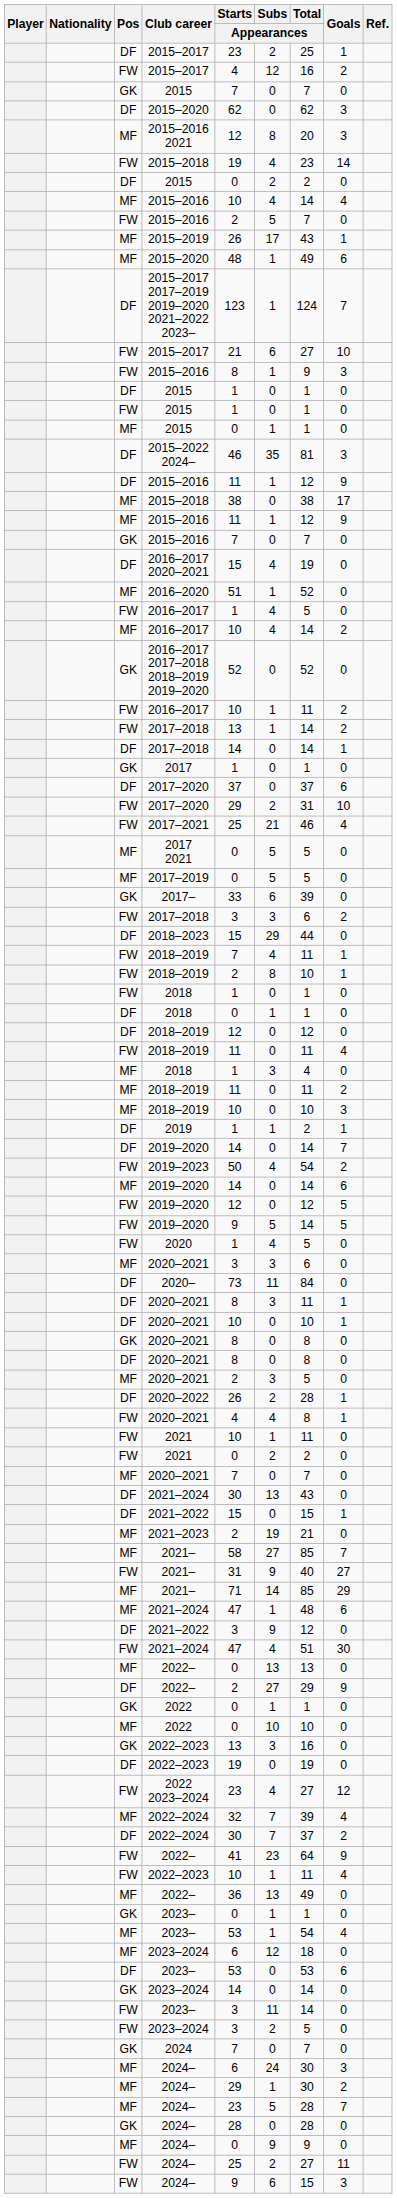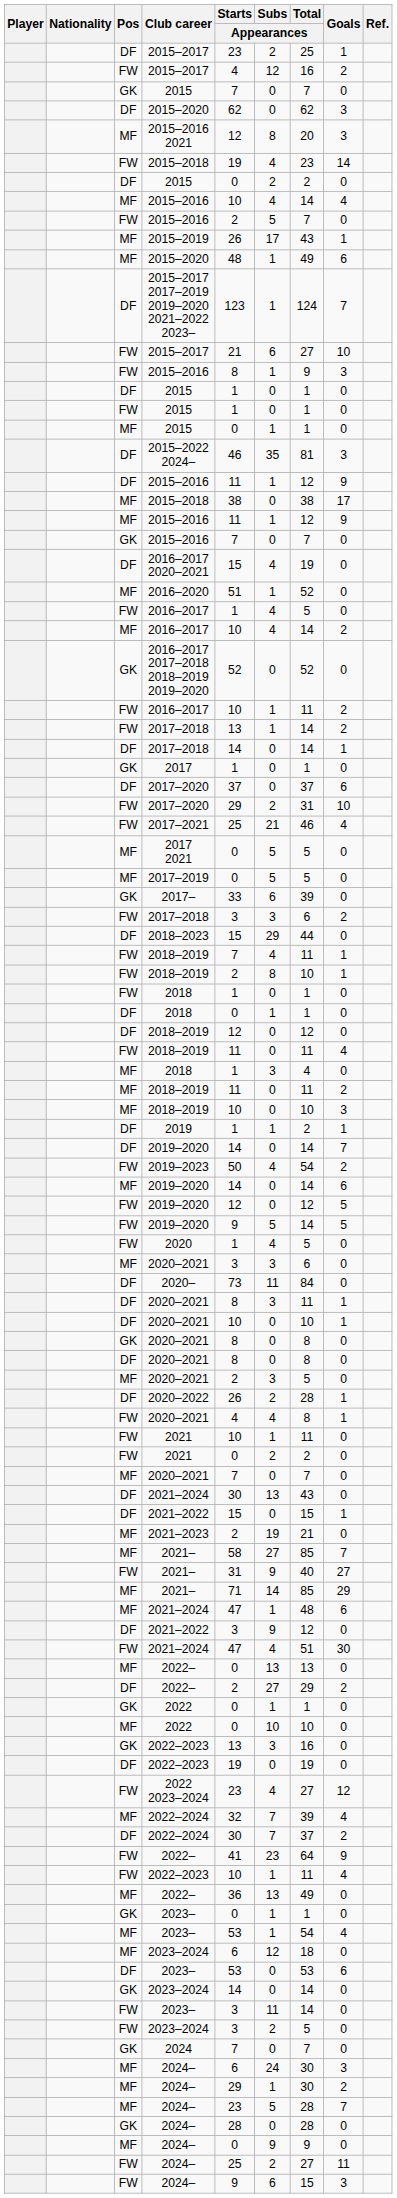 <table class="wikitable sortable plainrowheaders" style="text-align:center;">
 <tr>
 <th scope=col rowspan="2">Player</th>
 <th scope=col rowspan="2">Nationality</th>
 <th scope=col rowspan="2">Pos</th>
 <th scope=col rowspan="2">Club career</th>
 <th scope=col>Starts</th>
 <th scope=col>Subs</th>
 <th scope=col>Total</th>
 <th rowspan="2" scope=col>Goals</th>
 <th rowspan="2" scope=col class=unsortable>Ref.</th>
 </tr>
 <tr class=unsortable>
 <th scope=col colspan="3">Appearances</th>
 </tr>
 <tr>
 <th scope=row></th>
 <td align="left"></td>
 <td>DF</td>
 <td>2015–2017</td>
 <td>23</td>
 <td>2</td>
 <td>25</td>
 <td>1</td>
 <td></td>
 </tr>
 <tr>
 <th scope=row></th>
 <td align="left"></td>
 <td>FW</td>
 <td>2015–2017</td>
 <td>4</td>
 <td>12</td>
 <td>16</td>
 <td>2</td>
 <td></td>
 </tr>
 <tr>
 <th scope=row></th>
 <td align="left"></td>
 <td>GK</td>
 <td>2015</td>
 <td>7</td>
 <td>0</td>
 <td>7</td>
 <td>0</td>
 <td></td>
 </tr>
 <tr>
 <th scope=row></th>
 <td align="left"></td>
 <td>DF</td>
 <td>2015–2020</td>
 <td>62</td>
 <td>0</td>
 <td>62</td>
 <td>3</td>
 <td></td>
 </tr>
 <tr>
 <th scope=row></th>
 <td align="left"></td>
 <td>MF</td>
 <td>2015–2016<br>2021</td>
 <td>12</td>
 <td>8</td>
 <td>20</td>
 <td>3</td>
 <td></td>
 </tr>
 <tr>
 <th scope=row></th>
 <td align="left"></td>
 <td>FW</td>
 <td>2015–2018</td>
 <td>19</td>
 <td>4</td>
 <td>23</td>
 <td>14</td>
 <td></td>
 </tr>
 <tr>
 <th scope=row></th>
 <td align="left"></td>
 <td>DF</td>
 <td>2015</td>
 <td>0</td>
 <td>2</td>
 <td>2</td>
 <td>0</td>
 <td></td>
 </tr>
 <tr>
 <th scope=row></th>
 <td align="left"></td>
 <td>MF</td>
 <td>2015–2016</td>
 <td>10</td>
 <td>4</td>
 <td>14</td>
 <td>4</td>
 <td></td>
 </tr>
 <tr>
 <th scope=row></th>
 <td align="left"></td>
 <td>FW</td>
 <td>2015–2016</td>
 <td>2</td>
 <td>5</td>
 <td>7</td>
 <td>0</td>
 <td></td>
 </tr>
 <tr>
 <th scope=row></th>
 <td align="left"></td>
 <td>MF</td>
 <td>2015–2019</td>
 <td>26</td>
 <td>17</td>
 <td>43</td>
 <td>1</td>
 <td></td>
 </tr>
 <tr>
 <th scope=row></th>
 <td align="left"></td>
 <td>MF</td>
 <td>2015–2020</td>
 <td>48</td>
 <td>1</td>
 <td>49</td>
 <td>6</td>
 <td></td>
 </tr>
 <tr>
 <th scope=row><strong></strong></th>
 <td align="left"></td>
 <td>DF</td>
 <td>2015–2017<br>2017–2019<br>2019–2020<br>2021–2022<br>2023–</td>
 <td>123</td>
 <td>1</td>
 <td>124</td>
 <td>7</td>
 <td></td>
 </tr>
 <tr>
 <th scope=row></th>
 <td align="left"></td>
 <td>FW</td>
 <td>2015–2017</td>
 <td>21</td>
 <td>6</td>
 <td>27</td>
 <td>10</td>
 <td></td>
 </tr>
 <tr>
 <th scope=row></th>
 <td align="left"></td>
 <td>FW</td>
 <td>2015–2016</td>
 <td>8</td>
 <td>1</td>
 <td>9</td>
 <td>3</td>
 <td></td>
 </tr>
 <tr>
 <th scope=row></th>
 <td align="left"></td>
 <td>DF</td>
 <td>2015</td>
 <td>1</td>
 <td>0</td>
 <td>1</td>
 <td>0</td>
 <td></td>
 </tr>
 <tr>
 <th scope=row></th>
 <td align="left"></td>
 <td>FW</td>
 <td>2015</td>
 <td>1</td>
 <td>0</td>
 <td>1</td>
 <td>0</td>
 <td></td>
 </tr>
 <tr>
 <th scope=row></th>
 <td align="left"></td>
 <td>MF</td>
 <td>2015</td>
 <td>0</td>
 <td>1</td>
 <td>1</td>
 <td>0</td>
 <td></td>
 </tr>
 <tr>
 <th scope=row><strong></strong></th>
 <td align="left"></td>
 <td>DF</td>
 <td>2015–2022<br>2024–</td>
 <td>46</td>
 <td>35</td>
 <td>81</td>
 <td>3</td>
 <td></td>
 </tr>
 <tr>
 <th scope=row></th>
 <td align="left"></td>
 <td>DF</td>
 <td>2015–2016</td>
 <td>11</td>
 <td>1</td>
 <td>12</td>
 <td>9</td>
 <td></td>
 </tr>
 <tr>
 <th scope=row></th>
 <td align="left"></td>
 <td>MF</td>
 <td>2015–2018</td>
 <td>38</td>
 <td>0</td>
 <td>38</td>
 <td>17</td>
 <td></td>
 </tr>
 <tr>
 <th scope=row></th>
 <td align="left"></td>
 <td>MF</td>
 <td>2015–2016</td>
 <td>11</td>
 <td>1</td>
 <td>12</td>
 <td>9</td>
 <td></td>
 </tr>
 <tr>
 <th scope=row></th>
 <td align="left"></td>
 <td>GK</td>
 <td>2015–2016</td>
 <td>7</td>
 <td>0</td>
 <td>7</td>
 <td>0</td>
 <td></td>
 </tr>
 <tr>
 <th scope=row></th>
 <td align="left"></td>
 <td>DF</td>
 <td>2016–2017<br>2020–2021</td>
 <td>15</td>
 <td>4</td>
 <td>19</td>
 <td>0</td>
 <td></td>
 </tr>
 <tr>
 <th scope=row></th>
 <td align="left"></td>
 <td>MF</td>
 <td>2016–2020</td>
 <td>51</td>
 <td>1</td>
 <td>52</td>
 <td>0</td>
 <td></td>
 </tr>
 <tr>
 <th scope=row></th>
 <td align="left"></td>
 <td>FW</td>
 <td>2016–2017</td>
 <td>1</td>
 <td>4</td>
 <td>5</td>
 <td>0</td>
 <td></td>
 </tr>
 <tr>
 <th scope=row></th>
 <td align="left"></td>
 <td>MF</td>
 <td>2016–2017</td>
 <td>10</td>
 <td>4</td>
 <td>14</td>
 <td>2</td>
 <td></td>
 </tr>
 <tr>
 <th scope=row></th>
 <td align="left"></td>
 <td>GK</td>
 <td>2016–2017<br>2017–2018<br>2018–2019<br>2019–2020</td>
 <td>52</td>
 <td>0</td>
 <td>52</td>
 <td>0</td>
 <td></td>
 </tr>
 <tr>
 <th scope=row></th>
 <td align="left"></td>
 <td>FW</td>
 <td>2016–2017</td>
 <td>10</td>
 <td>1</td>
 <td>11</td>
 <td>2</td>
 <td></td>
 </tr>
 <tr>
 <th scope=row></th>
 <td align="left"></td>
 <td>FW</td>
 <td>2017–2018</td>
 <td>13</td>
 <td>1</td>
 <td>14</td>
 <td>2</td>
 <td></td>
 </tr>
 <tr>
 <th scope=row></th>
 <td align="left"></td>
 <td>DF</td>
 <td>2017–2018</td>
 <td>14</td>
 <td>0</td>
 <td>14</td>
 <td>1</td>
 <td></td>
 </tr>
 <tr>
 <th scope=row></th>
 <td align="left"></td>
 <td>GK</td>
 <td>2017</td>
 <td>1</td>
 <td>0</td>
 <td>1</td>
 <td>0</td>
 <td></td>
 </tr>
 <tr>
 <th scope=row></th>
 <td align="left"></td>
 <td>DF</td>
 <td>2017–2020</td>
 <td>37</td>
 <td>0</td>
 <td>37</td>
 <td>6</td>
 <td></td>
 </tr>
 <tr>
 <th scope=row></th>
 <td align="left"></td>
 <td>FW</td>
 <td>2017–2020</td>
 <td>29</td>
 <td>2</td>
 <td>31</td>
 <td>10</td>
 <td></td>
 </tr>
 <tr>
 <th scope=row></th>
 <td align="left"></td>
 <td>FW</td>
 <td>2017–2021</td>
 <td>25</td>
 <td>21</td>
 <td>46</td>
 <td>4</td>
 <td></td>
 </tr>
 <tr>
 <th scope=row></th>
 <td align="left"></td>
 <td>MF</td>
 <td>2017<br>2021</td>
 <td>0</td>
 <td>5</td>
 <td>5</td>
 <td>0</td>
 <td></td>
 </tr>
 <tr>
 <th scope=row></th>
 <td align="left"></td>
 <td>MF</td>
 <td>2017–2019</td>
 <td>0</td>
 <td>5</td>
 <td>5</td>
 <td>0</td>
 <td></td>
 </tr>
 <tr>
 <th scope=row><strong></strong></th>
 <td align="left"></td>
 <td>GK</td>
 <td>2017–</td>
 <td>33</td>
 <td>6</td>
 <td>39</td>
 <td>0</td>
 <td></td>
 </tr>
 <tr>
 <th scope=row></th>
 <td align="left"></td>
 <td>FW</td>
 <td>2017–2018</td>
 <td>3</td>
 <td>3</td>
 <td>6</td>
 <td>2</td>
 <td></td>
 </tr>
 <tr>
 <th scope=row></th>
 <td align="left"></td>
 <td>DF</td>
 <td>2018–2023</td>
 <td>15</td>
 <td>29</td>
 <td>44</td>
 <td>0</td>
 <td></td>
 </tr>
 <tr>
 <th scope=row></th>
 <td align="left"></td>
 <td>FW</td>
 <td>2018–2019</td>
 <td>7</td>
 <td>4</td>
 <td>11</td>
 <td>1</td>
 <td></td>
 </tr>
 <tr>
 <th scope=row></th>
 <td align="left"></td>
 <td>FW</td>
 <td>2018–2019</td>
 <td>2</td>
 <td>8</td>
 <td>10</td>
 <td>1</td>
 <td></td>
 </tr>
 <tr>
 <th scope=row></th>
 <td align="left"></td>
 <td>FW</td>
 <td>2018</td>
 <td>1</td>
 <td>0</td>
 <td>1</td>
 <td>0</td>
 <td></td>
 </tr>
 <tr>
 <th scope=row></th>
 <td align="left"></td>
 <td>DF</td>
 <td>2018</td>
 <td>0</td>
 <td>1</td>
 <td>1</td>
 <td>0</td>
 <td></td>
 </tr>
 <tr>
 <th scope=row></th>
 <td align="left"></td>
 <td>DF</td>
 <td>2018–2019</td>
 <td>12</td>
 <td>0</td>
 <td>12</td>
 <td>0</td>
 <td></td>
 </tr>
 <tr>
 <th scope=row></th>
 <td align="left"></td>
 <td>FW</td>
 <td>2018–2019</td>
 <td>11</td>
 <td>0</td>
 <td>11</td>
 <td>4</td>
 <td></td>
 </tr>
 <tr>
 <th scope=row></th>
 <td align="left"></td>
 <td>MF</td>
 <td>2018</td>
 <td>1</td>
 <td>3</td>
 <td>4</td>
 <td>0</td>
 <td></td>
 </tr>
 <tr>
 <th scope=row></th>
 <td align="left"></td>
 <td>MF</td>
 <td>2018–2019</td>
 <td>11</td>
 <td>0</td>
 <td>11</td>
 <td>2</td>
 <td></td>
 </tr>
 <tr>
 <th scope=row></th>
 <td align="left"></td>
 <td>MF</td>
 <td>2018–2019</td>
 <td>10</td>
 <td>0</td>
 <td>10</td>
 <td>3</td>
 <td></td>
 </tr>
 <tr>
 <th scope=row></th>
 <td align="left"></td>
 <td>DF</td>
 <td>2019</td>
 <td>1</td>
 <td>1</td>
 <td>2</td>
 <td>1</td>
 <td></td>
 </tr>
 <tr>
 <th scope=row></th>
 <td align="left"></td>
 <td>DF</td>
 <td>2019–2020</td>
 <td>14</td>
 <td>0</td>
 <td>14</td>
 <td>7</td>
 <td></td>
 </tr>
 <tr>
 <th scope=row></th>
 <td align="left"></td>
 <td>FW</td>
 <td>2019–2023</td>
 <td>50</td>
 <td>4</td>
 <td>54</td>
 <td>2</td>
 <td></td>
 </tr>
 <tr>
 <th scope=row></th>
 <td align="left"></td>
 <td>MF</td>
 <td>2019–2020</td>
 <td>14</td>
 <td>0</td>
 <td>14</td>
 <td>6</td>
 <td></td>
 </tr>
 <tr>
 <th scope=row></th>
 <td align="left"></td>
 <td>FW</td>
 <td>2019–2020</td>
 <td>12</td>
 <td>0</td>
 <td>12</td>
 <td>5</td>
 <td></td>
 </tr>
 <tr>
 <th scope=row></th>
 <td align="left"></td>
 <td>FW</td>
 <td>2019–2020</td>
 <td>9</td>
 <td>5</td>
 <td>14</td>
 <td>5</td>
 <td></td>
 </tr>
 <tr>
 <th scope=row></th>
 <td align="left"></td>
 <td>FW</td>
 <td>2020</td>
 <td>1</td>
 <td>4</td>
 <td>5</td>
 <td>0</td>
 <td></td>
 </tr>
 <tr>
 <th scope=row></th>
 <td align="left"></td>
 <td>MF</td>
 <td>2020–2021</td>
 <td>3</td>
 <td>3</td>
 <td>6</td>
 <td>0</td>
 <td></td>
 </tr>
 <tr>
 <th scope=row><strong></strong></th>
 <td align="left"></td>
 <td>DF</td>
 <td>2020–</td>
 <td>73</td>
 <td>11</td>
 <td>84</td>
 <td>0</td>
 <td></td>
 </tr>
 <tr>
 <th scope=row></th>
 <td align="left"></td>
 <td>DF</td>
 <td>2020–2021</td>
 <td>8</td>
 <td>3</td>
 <td>11</td>
 <td>1</td>
 <td></td>
 </tr>
 <tr>
 <th scope=row></th>
 <td align="left"></td>
 <td>DF</td>
 <td>2020–2021</td>
 <td>10</td>
 <td>0</td>
 <td>10</td>
 <td>1</td>
 <td></td>
 </tr>
 <tr>
 <th scope=row></th>
 <td align="left"></td>
 <td>GK</td>
 <td>2020–2021</td>
 <td>8</td>
 <td>0</td>
 <td>8</td>
 <td>0</td>
 <td></td>
 </tr>
 <tr>
 <th scope=row></th>
 <td align="left"></td>
 <td>DF</td>
 <td>2020–2021</td>
 <td>8</td>
 <td>0</td>
 <td>8</td>
 <td>0</td>
 <td></td>
 </tr>
 <tr>
 <th scope=row></th>
 <td align="left"></td>
 <td>MF</td>
 <td>2020–2021</td>
 <td>2</td>
 <td>3</td>
 <td>5</td>
 <td>0</td>
 <td></td>
 </tr>
 <tr>
 <th scope=row></th>
 <td align="left"></td>
 <td>DF</td>
 <td>2020–2022</td>
 <td>26</td>
 <td>2</td>
 <td>28</td>
 <td>1</td>
 <td></td>
 </tr>
 <tr>
 <th scope=row></th>
 <td align="left"></td>
 <td>FW</td>
 <td>2020–2021</td>
 <td>4</td>
 <td>4</td>
 <td>8</td>
 <td>1</td>
 <td></td>
 </tr>
 <tr>
 <th scope=row></th>
 <td align="left"></td>
 <td>FW</td>
 <td>2021</td>
 <td>10</td>
 <td>1</td>
 <td>11</td>
 <td>0</td>
 <td></td>
 </tr>
 <tr>
 <th scope=row></th>
 <td align="left"></td>
 <td>FW</td>
 <td>2021</td>
 <td>0</td>
 <td>2</td>
 <td>2</td>
 <td>0</td>
 <td></td>
 </tr>
 <tr>
 <th scope=row></th>
 <td align="left"></td>
 <td>MF</td>
 <td>2020–2021</td>
 <td>7</td>
 <td>0</td>
 <td>7</td>
 <td>0</td>
 <td></td>
 </tr>
 <tr>
 <th scope=row></th>
 <td align="left"></td>
 <td>DF</td>
 <td>2021–2024</td>
 <td>30</td>
 <td>13</td>
 <td>43</td>
 <td>0</td>
 <td></td>
 </tr>
 <tr>
 <th scope=row></th>
 <td align="left"></td>
 <td>DF</td>
 <td>2021–2022</td>
 <td>15</td>
 <td>0</td>
 <td>15</td>
 <td>1</td>
 <td></td>
 </tr>
 <tr>
 <th scope=row></th>
 <td align="left"></td>
 <td>MF</td>
 <td>2021–2023</td>
 <td>2</td>
 <td>19</td>
 <td>21</td>
 <td>0</td>
 <td></td>
 </tr>
 <tr>
 <th scope=row><strong></strong></th>
 <td align="left"></td>
 <td>MF</td>
 <td>2021–</td>
 <td>58</td>
 <td>27</td>
 <td>85</td>
 <td>7</td>
 <td></td>
 </tr>
 <tr>
 <th scope=row><strong></strong></th>
 <td align="left"></td>
 <td>FW</td>
 <td>2021–</td>
 <td>31</td>
 <td>9</td>
 <td>40</td>
 <td>27</td>
 <td></td>
 </tr>
 <tr>
 <th scope=row><strong></strong></th>
 <td align="left"></td>
 <td>MF</td>
 <td>2021–</td>
 <td>71</td>
 <td>14</td>
 <td>85</td>
 <td>29</td>
 <td></td>
 </tr>
 <tr>
 <th scope=row></th>
 <td align="left"></td>
 <td>MF</td>
 <td>2021–2024</td>
 <td>47</td>
 <td>1</td>
 <td>48</td>
 <td>6</td>
 <td></td>
 </tr>
 <tr>
 <th scope=row></th>
 <td align="left"></td>
 <td>DF</td>
 <td>2021–2022</td>
 <td>3</td>
 <td>9</td>
 <td>12</td>
 <td>0</td>
 <td></td>
 </tr>
 <tr>
 <th scope=row></th>
 <td align="left"></td>
 <td>FW</td>
 <td>2021–2024</td>
 <td>47</td>
 <td>4</td>
 <td>51</td>
 <td>30</td>
 <td></td>
 </tr>
 <tr>
 <th scope=row><strong></strong></th>
 <td align="left"></td>
 <td>MF</td>
 <td>2022–</td>
 <td>0</td>
 <td>13</td>
 <td>13</td>
 <td>0</td>
 <td></td>
 </tr>
 <tr>
 <th scope=row><strong></strong></th>
 <td align="left"></td>
 <td>DF</td>
 <td>2022–</td>
 <td>2</td>
 <td>27</td>
 <td>29</td>
-<td>9</td>
+<td>2</td>
 <td></td>
 </tr>
 <tr>
 <th scope=row></th>
 <td align="left"></td>
 <td>GK</td>
 <td>2022</td>
 <td>0</td>
 <td>1</td>
 <td>1</td>
 <td>0</td>
 <td></td>
 </tr>
 <tr>
 <th scope=row></th>
 <td align="left"></td>
 <td>MF</td>
 <td>2022</td>
 <td>0</td>
 <td>10</td>
 <td>10</td>
 <td>0</td>
 <td></td>
 </tr>
 <tr>
 <th scope=row></th>
 <td align="left"></td>
 <td>GK</td>
 <td>2022–2023</td>
 <td>13</td>
 <td>3</td>
 <td>16</td>
 <td>0</td>
 <td></td>
 </tr>
 <tr>
 <th scope=row></th>
 <td align="left"></td>
 <td>DF</td>
 <td>2022–2023</td>
 <td>19</td>
 <td>0</td>
 <td>19</td>
 <td>0</td>
 <td></td>
 </tr>
 <tr>
 <th scope=row></th>
 <td align="left"></td>
 <td>FW</td>
 <td>2022<br>2023–2024</td>
 <td>23</td>
 <td>4</td>
 <td>27</td>
 <td>12</td>
 <td></td>
 </tr>
 <tr>
 <th scope=row></th>
 <td align="left"></td>
 <td>MF</td>
 <td>2022–2024</td>
 <td>32</td>
 <td>7</td>
 <td>39</td>
 <td>4</td>
 <td></td>
 </tr>
 <tr>
 <th scope=row></th>
 <td align="left"></td>
 <td>DF</td>
 <td>2022–2024</td>
 <td>30</td>
 <td>7</td>
 <td>37</td>
 <td>2</td>
 <td></td>
 </tr>
 <tr>
 <th scope=row><strong></strong></th>
 <td align="left"></td>
 <td>FW</td>
 <td>2022–</td>
 <td>41</td>
 <td>23</td>
 <td>64</td>
 <td>9</td>
 <td></td>
 </tr>
 <tr>
 <th scope=row></th>
 <td align="left"></td>
 <td>FW</td>
 <td>2022–2023</td>
 <td>10</td>
 <td>1</td>
 <td>11</td>
 <td>4</td>
 <td></td>
 </tr>
 <tr>
 <th scope=row><strong></strong></th>
 <td align="left"></td>
 <td>MF</td>
 <td>2022–</td>
 <td>36</td>
 <td>13</td>
 <td>49</td>
 <td>0</td>
 <td></td>
 </tr>
 <tr>
 <th scope=row><strong></strong></th>
 <td align="left"></td>
 <td>GK</td>
 <td>2023–</td>
 <td>0</td>
 <td>1</td>
 <td>1</td>
 <td>0</td>
 <td></td>
 </tr>
 <tr>
 <th scope=row><strong></strong></th>
 <td align="left"></td>
 <td>MF</td>
 <td>2023–</td>
 <td>53</td>
 <td>1</td>
 <td>54</td>
 <td>4</td>
 <td></td>
 </tr>
 <tr>
 <th scope=row></th>
 <td align="left"></td>
 <td>MF</td>
 <td>2023–2024</td>
 <td>6</td>
 <td>12</td>
 <td>18</td>
 <td>0</td>
 <td></td>
 </tr>
 <tr>
 <th scope=row><strong></strong></th>
 <td align="left"></td>
 <td>DF</td>
 <td>2023–</td>
 <td>53</td>
 <td>0</td>
 <td>53</td>
 <td>6</td>
 <td></td>
 </tr>
 <tr>
 <th scope=row></th>
 <td align="left"></td>
 <td>GK</td>
 <td>2023–2024</td>
 <td>14</td>
 <td>0</td>
 <td>14</td>
 <td>0</td>
 <td></td>
 </tr>
 <tr>
 <th scope=row><strong></strong></th>
 <td align="left"></td>
 <td>FW</td>
 <td>2023–</td>
 <td>3</td>
 <td>11</td>
 <td>14</td>
 <td>0</td>
 <td></td>
 </tr>
 <tr>
 <th scope=row></th>
 <td align="left"></td>
 <td>FW</td>
 <td>2023–2024</td>
 <td>3</td>
 <td>2</td>
 <td>5</td>
 <td>0</td>
 <td></td>
 </tr>
 <tr>
 <th scope=row></th>
 <td align="left"></td>
 <td>GK</td>
 <td>2024</td>
 <td>7</td>
 <td>0</td>
 <td>7</td>
 <td>0</td>
 <td></td>
 </tr>
 <tr>
 <th scope=row><strong></strong></th>
 <td align="left"></td>
 <td>MF</td>
 <td>2024–</td>
 <td>6</td>
 <td>24</td>
 <td>30</td>
 <td>3</td>
 <td></td>
 </tr>
 <tr>
 <th scope=row><strong></strong></th>
 <td align="left"></td>
 <td>MF</td>
 <td>2024–</td>
 <td>29</td>
 <td>1</td>
 <td>30</td>
 <td>2</td>
 <td></td>
 </tr>
 <tr>
 <th scope=row><strong></strong></th>
 <td align="left"></td>
 <td>MF</td>
 <td>2024–</td>
 <td>23</td>
 <td>5</td>
 <td>28</td>
 <td>7</td>
 <td></td>
 </tr>
 <tr>
 <th scope=row><strong></strong></th>
 <td align="left"></td>
 <td>GK</td>
 <td>2024–</td>
 <td>28</td>
 <td>0</td>
 <td>28</td>
 <td>0</td>
 <td></td>
 </tr>
 <tr>
 <th scope=row><strong></strong></th>
 <td align="left"></td>
 <td>MF</td>
 <td>2024–</td>
 <td>0</td>
 <td>9</td>
 <td>9</td>
 <td>0</td>
 <td></td>
 </tr>
 <tr>
 <th scope=row><strong></strong></th>
 <td align="left"></td>
 <td>FW</td>
 <td>2024–</td>
 <td>25</td>
 <td>2</td>
 <td>27</td>
 <td>11</td>
 <td></td>
 </tr>
 <tr>
 <th scope=row><strong></strong></th>
 <td align="left"></td>
 <td>FW</td>
 <td>2024–</td>
 <td>9</td>
 <td>6</td>
 <td>15</td>
 <td>3</td>
 <td></td>
 </tr>
 </table>
